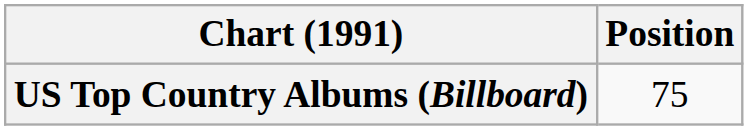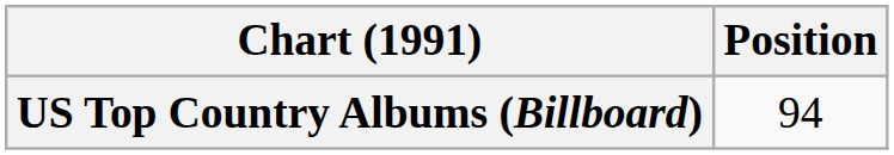 <table class="wikitable plainrowheaders" style="text-align:center">
 <tr>
 <th scope="col">Chart (1991)</th>
 <th scope="col">Position</th>
 </tr>
 <tr>
 <th scope="row">US Top Country Albums (<em>Billboard</em>)</th>
-<td>75</td>
+<td>94</td>
 </tr>
 </table>
